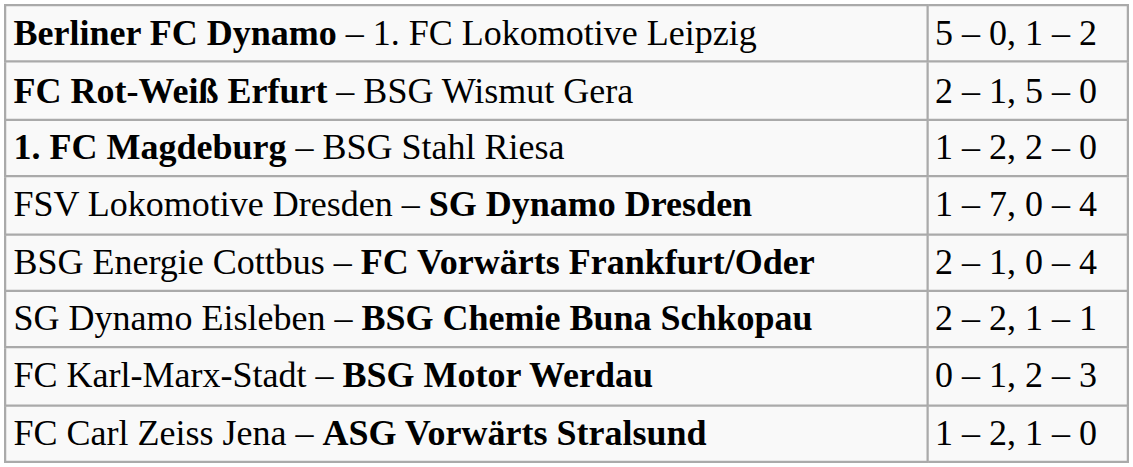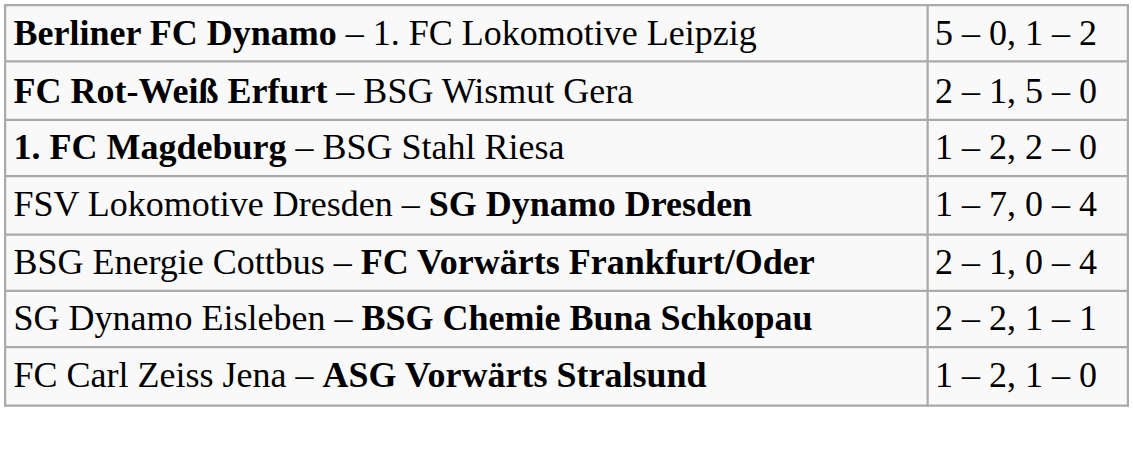 <table class="wikitable" style="width:500px;">
 <tr>
 <td><strong>Berliner FC Dynamo</strong> – 1. FC Lokomotive Leipzig</td>
 <td>5 – 0, 1 – 2</td>
 </tr>
 <tr>
 <td><strong>FC Rot-Weiß Erfurt</strong> – BSG Wismut Gera</td>
 <td>2 – 1, 5 – 0</td>
 </tr>
 <tr>
 <td><strong>1. FC Magdeburg</strong> – BSG Stahl Riesa</td>
 <td>1 – 2, 2 – 0</td>
 </tr>
 <tr>
 <td>FSV Lokomotive Dresden – <strong>SG Dynamo Dresden</strong></td>
 <td>1 – 7, 0 – 4</td>
 </tr>
 <tr>
 <td>BSG Energie Cottbus – <strong>FC Vorwärts Frankfurt/Oder</strong></td>
 <td>2 – 1, 0 – 4</td>
 </tr>
 <tr>
 <td>SG Dynamo Eisleben – <strong>BSG Chemie Buna Schkopau</strong></td>
 <td>2 – 2, 1 – 1</td>
 </tr>
 <tr>
-<td>FC Karl-Marx-Stadt – <strong>BSG Motor Werdau</strong></td>
-<td>0 – 1, 2 – 3</td>
-</tr>
-<tr>
 <td>FC Carl Zeiss Jena – <strong>ASG Vorwärts Stralsund</strong></td>
 <td>1 – 2, 1 – 0</td>
 </tr>
 </table>
